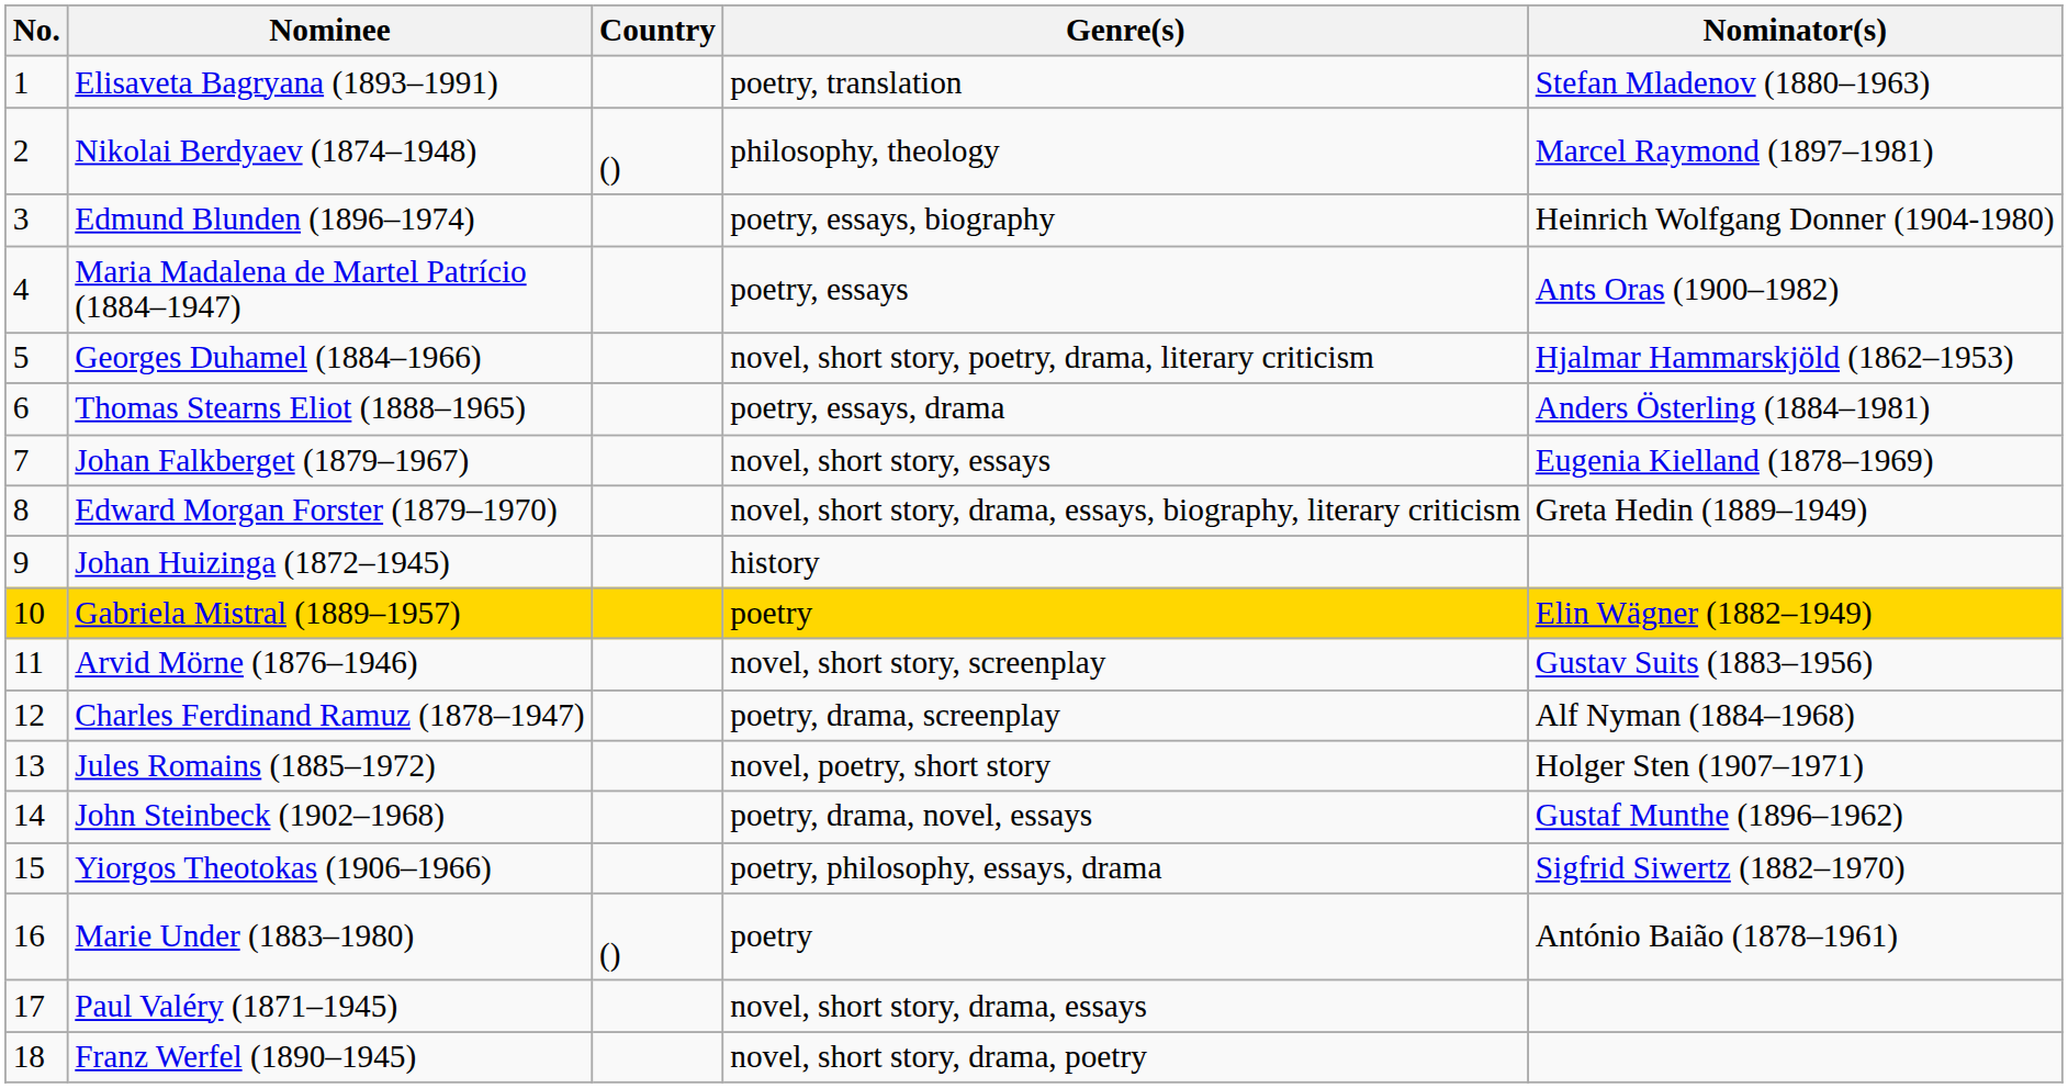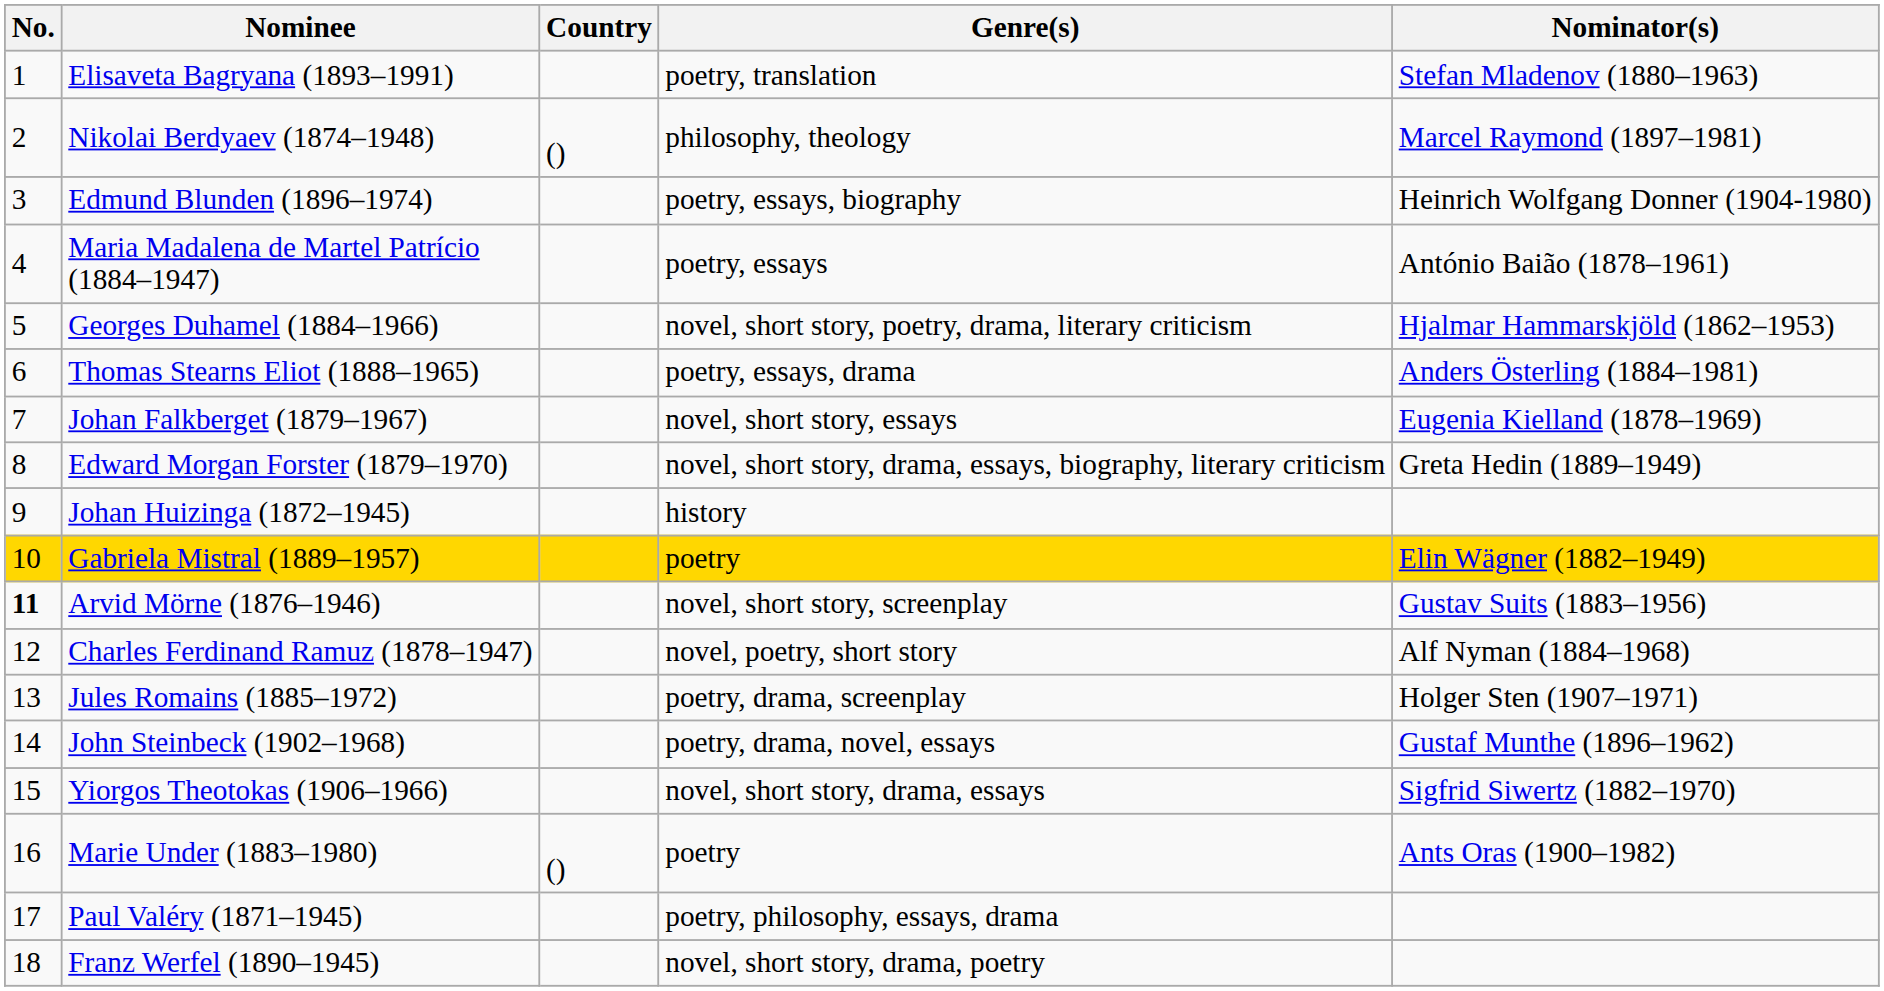 <table class="sortable wikitable mw-collapsible">
 <tr>
 <th scope=col>No.</th>
 <th scope=col>Nominee</th>
 <th scope=col>Country</th>
 <th scope=col>Genre(s)</th>
 <th scope=col>Nominator(s)</th>
 </tr>
 <tr>
 <td>1</td>
 <td><a href='#'>Elisaveta Bagryana</a> (1893–1991)</td>
 <td></td>
 <td>poetry, translation</td>
 <td><a href='#'>Stefan Mladenov</a> (1880–1963)</td>
 </tr>
 <tr>
 <td>2</td>
 <td><a href='#'>Nikolai Berdyaev</a> (1874–1948)</td>
 <td><br>()</td>
 <td>philosophy, theology</td>
 <td><a href='#'>Marcel Raymond</a> (1897–1981)</td>
 </tr>
 <tr>
 <td>3</td>
 <td><a href='#'>Edmund Blunden</a> (1896–1974)</td>
 <td></td>
 <td>poetry, essays, biography</td>
 <td>Heinrich Wolfgang Donner (1904-1980)</td>
 </tr>
 <tr>
 <td>4</td>
 <td><a href='#'>Maria Madalena de Martel Patrício</a> <br>(1884–1947)</td>
 <td></td>
 <td>poetry, essays</td>
-<td><a href='#'>Ants Oras</a> (1900–1982)</td>
+<td>António Baião (1878–1961)</td>
 </tr>
 <tr>
 <td>5</td>
 <td><a href='#'>Georges Duhamel</a> (1884–1966)</td>
 <td></td>
 <td>novel, short story, poetry, drama, literary criticism</td>
 <td><a href='#'>Hjalmar Hammarskjöld</a> (1862–1953)</td>
 </tr>
 <tr>
 <td>6</td>
 <td><a href='#'>Thomas Stearns Eliot</a> (1888–1965)</td>
 <td><br></td>
 <td>poetry, essays, drama</td>
 <td><a href='#'>Anders Österling</a> (1884–1981)</td>
 </tr>
 <tr>
 <td>7</td>
 <td><a href='#'>Johan Falkberget</a> (1879–1967)</td>
 <td></td>
 <td>novel, short story, essays</td>
 <td><a href='#'>Eugenia Kielland</a> (1878–1969)</td>
 </tr>
 <tr>
 <td>8</td>
 <td><a href='#'>Edward Morgan Forster</a> (1879–1970)</td>
 <td></td>
 <td>novel, short story, drama, essays, biography, literary criticism</td>
 <td>Greta Hedin (1889–1949)</td>
 </tr>
 <tr>
 <td>9</td>
 <td><a href='#'>Johan Huizinga</a> (1872–1945)</td>
 <td></td>
 <td>history</td>
 <td></td>
 </tr>
 <tr>
 <td style="background:gold;white-space:nowrap">10</td>
 <td style="background:gold;white-space:nowrap"><a href='#'>Gabriela Mistral</a> (1889–1957)</td>
 <td style="background:gold;white-space:nowrap"></td>
 <td style="background:gold;white-space:nowrap">poetry</td>
 <td style="background:gold;white-space:nowrap"><a href='#'>Elin Wägner</a> (1882–1949)</td>
 </tr>
 <tr>
-<td>11</td>
+<td><strong>11</strong></td>
 <td><a href='#'>Arvid Mörne</a> (1876–1946)</td>
 <td></td>
 <td>novel, short story, screenplay</td>
 <td><a href='#'>Gustav Suits</a> (1883–1956)</td>
 </tr>
 <tr>
 <td>12</td>
 <td><a href='#'>Charles Ferdinand Ramuz</a> (1878–1947)</td>
 <td></td>
-<td>poetry, drama, screenplay</td>
+<td>novel, poetry, short story</td>
 <td>Alf Nyman (1884–1968)</td>
 </tr>
 <tr>
 <td>13</td>
 <td><a href='#'>Jules Romains</a> (1885–1972)</td>
 <td></td>
-<td>novel, poetry, short story</td>
+<td>poetry, drama, screenplay</td>
 <td>Holger Sten (1907–1971)</td>
 </tr>
 <tr>
 <td>14</td>
 <td><a href='#'>John Steinbeck</a> (1902–1968)</td>
 <td></td>
 <td>poetry, drama, novel, essays</td>
 <td><a href='#'>Gustaf Munthe</a> (1896–1962)</td>
 </tr>
 <tr>
 <td>15</td>
 <td><a href='#'>Yiorgos Theotokas</a> (1906–1966)</td>
 <td></td>
-<td>poetry, philosophy, essays, drama</td>
+<td>novel, short story, drama, essays</td>
 <td><a href='#'>Sigfrid Siwertz</a> (1882–1970)</td>
 </tr>
 <tr>
 <td>16</td>
 <td><a href='#'>Marie Under</a> (1883–1980)</td>
 <td><br>()</td>
 <td>poetry</td>
-<td>António Baião (1878–1961)</td>
+<td><a href='#'>Ants Oras</a> (1900–1982)</td>
 </tr>
 <tr>
 <td>17</td>
 <td><a href='#'>Paul Valéry</a> (1871–1945)</td>
 <td></td>
-<td>novel, short story, drama, essays</td>
+<td>poetry, philosophy, essays, drama</td>
 <td></td>
 </tr>
 <tr>
 <td>18</td>
 <td><a href='#'>Franz Werfel</a> (1890–1945)</td>
 <td></td>
 <td>novel, short story, drama, poetry</td>
 <td></td>
 </tr>
 </table>
